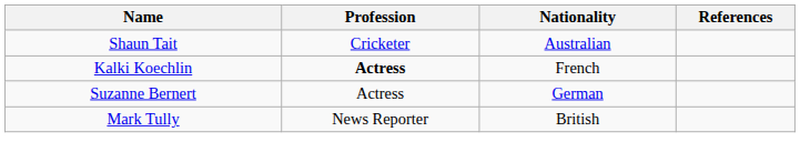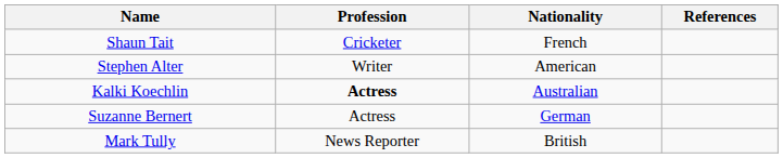 <table class=wikitable width=50% style="text-align:center">
 <tr>
 <th width=35%>Name</th>
 <th width=25%>Profession</th>
 <th width=25%>Nationality</th>
 <th width=15%>References</th>
 </tr>
 <tr>
 <td><a href='#'>Shaun Tait</a></td>
 <td><a href='#'>Cricketer</a></td>
-<td><a href='#'>Australian</a></td>
+<td>French</td>
+<td></td>
+</tr>
+<tr>
+<td><a href='#'>Stephen Alter</a></td>
+<td>Writer</td>
+<td>American</td>
 <td></td>
 </tr>
 <tr>
 <td><a href='#'>Kalki Koechlin</a></td>
 <td><strong>Actress</strong></td>
-<td>French</td>
+<td><a href='#'>Australian</a></td>
 <td></td>
 </tr>
 <tr>
 <td><a href='#'>Suzanne Bernert</a></td>
 <td>Actress</td>
 <td><a href='#'>German</a></td>
 <td></td>
 </tr>
 <tr>
 <td><a href='#'>Mark Tully</a></td>
 <td>News Reporter</td>
 <td>British</td>
 <td></td>
 </tr>
 </table>
